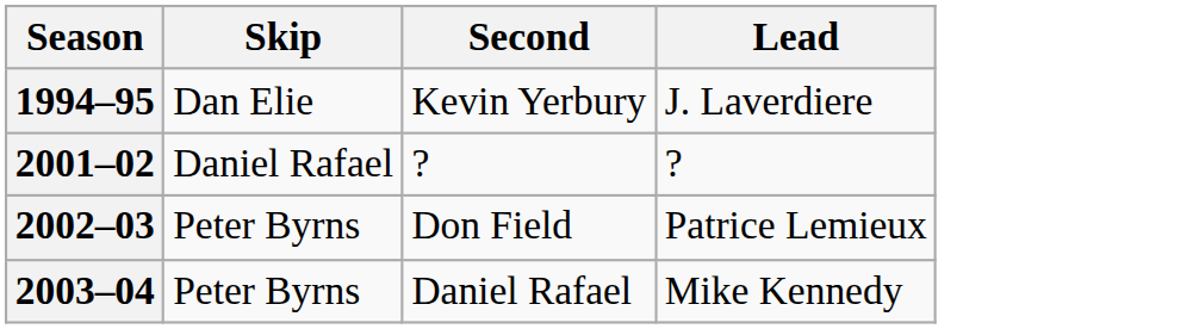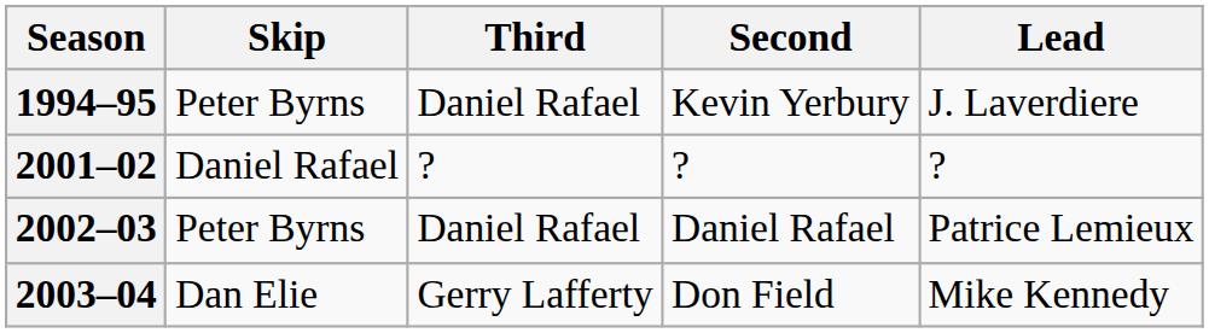 <table class="wikitable">
 <tr>
 <th scope="col">Season</th>
 <th scope="col">Skip</th>
+<th scope="col">Third</th>
 <th scope="col">Second</th>
 <th scope="col">Lead</th>
 </tr>
 <tr>
 <th scope="row">1994–95</th>
-<td>Dan Elie</td>
+<td>Peter Byrns</td>
+<td>Daniel Rafael</td>
 <td>Kevin Yerbury</td>
 <td>J. Laverdiere</td>
 </tr>
 <tr>
 <th scope="row">2001–02</th>
 <td>Daniel Rafael</td>
 <td>?</td>
 <td>?</td>
+<td>?</td>
 </tr>
 <tr>
 <th scope="row">2002–03</th>
 <td>Peter Byrns</td>
-<td>Don Field</td>
+<td>Daniel Rafael</td>
+<td>Daniel Rafael</td>
 <td>Patrice Lemieux</td>
 </tr>
 <tr>
 <th scope="row">2003–04</th>
-<td>Peter Byrns</td>
-<td>Daniel Rafael</td>
+<td>Dan Elie</td>
+<td>Gerry Lafferty</td>
+<td>Don Field</td>
 <td>Mike Kennedy</td>
 </tr>
 </table>
